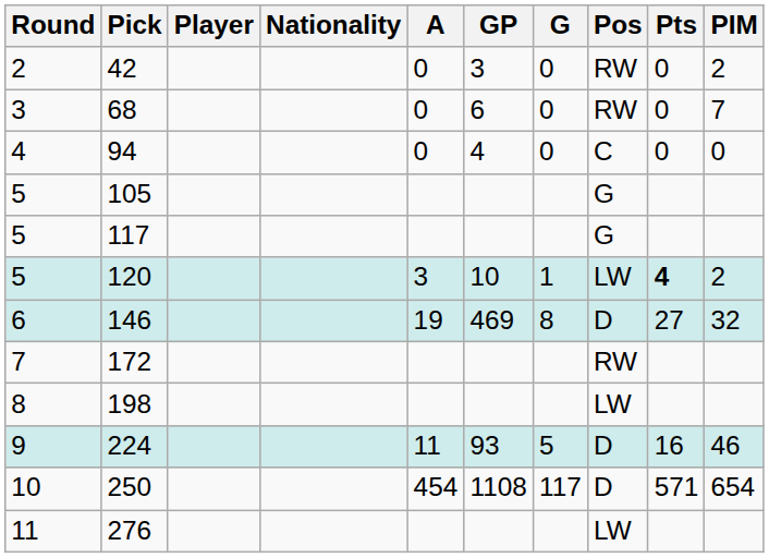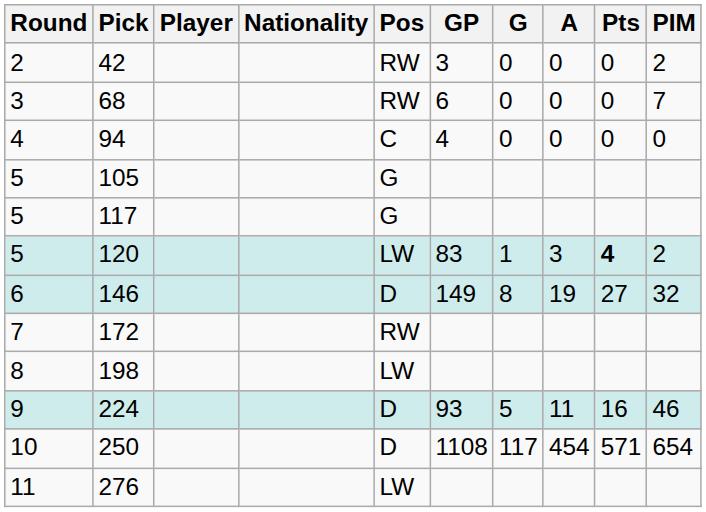 <table class="wikitable sortable">
 <tr>
 <th>Round</th>
 <th>Pick</th>
 <th>Player</th>
 <th>Nationality</th>
-<th>A</th>
+<th>Pos</th>
 <th>GP</th>
 <th>G</th>
-<th>Pos</th>
+<th>A</th>
 <th>Pts</th>
 <th>PIM</th>
 </tr>
 <tr>
 <td>2</td>
 <td>42</td>
 <td align="left"></td>
 <td align="left"></td>
-<td>0</td>
+<td>RW</td>
 <td>3</td>
 <td>0</td>
-<td>RW</td>
+<td>0</td>
 <td>0</td>
 <td>2</td>
 </tr>
 <tr>
 <td>3</td>
 <td>68</td>
 <td align="left"></td>
 <td align="left"></td>
-<td>0</td>
+<td>RW</td>
 <td>6</td>
 <td>0</td>
-<td>RW</td>
+<td>0</td>
 <td>0</td>
 <td>7</td>
 </tr>
 <tr>
 <td>4</td>
 <td>94</td>
 <td align="left"></td>
 <td align="left"></td>
-<td>0</td>
+<td>C</td>
 <td>4</td>
 <td>0</td>
-<td>C</td>
+<td>0</td>
 <td>0</td>
 <td>0</td>
 </tr>
 <tr>
 <td>5</td>
 <td>105</td>
 <td align="left"></td>
 <td align="left"></td>
+<td>G</td>
 <td></td>
 <td></td>
 <td></td>
-<td>G</td>
 <td></td>
 <td></td>
 </tr>
 <tr>
 <td>5</td>
 <td>117</td>
 <td align="left"></td>
 <td align="left"></td>
+<td>G</td>
 <td></td>
 <td></td>
 <td></td>
-<td>G</td>
 <td></td>
 <td></td>
 </tr>
 <tr bgcolor="#CFECEC">
 <td>5</td>
 <td>120</td>
 <td align="left"></td>
 <td align="left"></td>
+<td>LW</td>
+<td>83</td>
+<td>1</td>
 <td>3</td>
-<td>10</td>
-<td>1</td>
-<td>LW</td>
 <td><strong>4</strong></td>
 <td>2</td>
 </tr>
 <tr bgcolor="#CFECEC">
 <td>6</td>
 <td>146</td>
 <td align="left"></td>
 <td align="left"></td>
+<td>D</td>
+<td>149</td>
+<td>8</td>
 <td>19</td>
-<td>469</td>
-<td>8</td>
-<td>D</td>
 <td>27</td>
 <td>32</td>
 </tr>
 <tr>
 <td>7</td>
 <td>172</td>
 <td align="left"></td>
 <td align="left"></td>
+<td>RW</td>
 <td></td>
 <td></td>
 <td></td>
-<td>RW</td>
 <td></td>
 <td></td>
 </tr>
 <tr>
 <td>8</td>
 <td>198</td>
 <td align="left"></td>
 <td align="left"></td>
+<td>LW</td>
 <td></td>
 <td></td>
 <td></td>
-<td>LW</td>
 <td></td>
 <td></td>
 </tr>
 <tr bgcolor="#CFECEC">
 <td>9</td>
 <td>224</td>
 <td align="left"></td>
 <td align="left"></td>
-<td>11</td>
+<td>D</td>
 <td>93</td>
 <td>5</td>
-<td>D</td>
+<td>11</td>
 <td>16</td>
 <td>46</td>
 </tr>
 <tr>
 <td>10</td>
 <td>250</td>
 <td align="left"></td>
 <td align="left"></td>
-<td>454</td>
+<td>D</td>
 <td>1108</td>
 <td>117</td>
-<td>D</td>
+<td>454</td>
 <td>571</td>
 <td>654</td>
 </tr>
 <tr>
 <td>11</td>
 <td>276</td>
 <td align="left"></td>
 <td align="left"></td>
+<td>LW</td>
 <td></td>
 <td></td>
 <td></td>
-<td>LW</td>
 <td></td>
 <td></td>
 </tr>
 </table>
